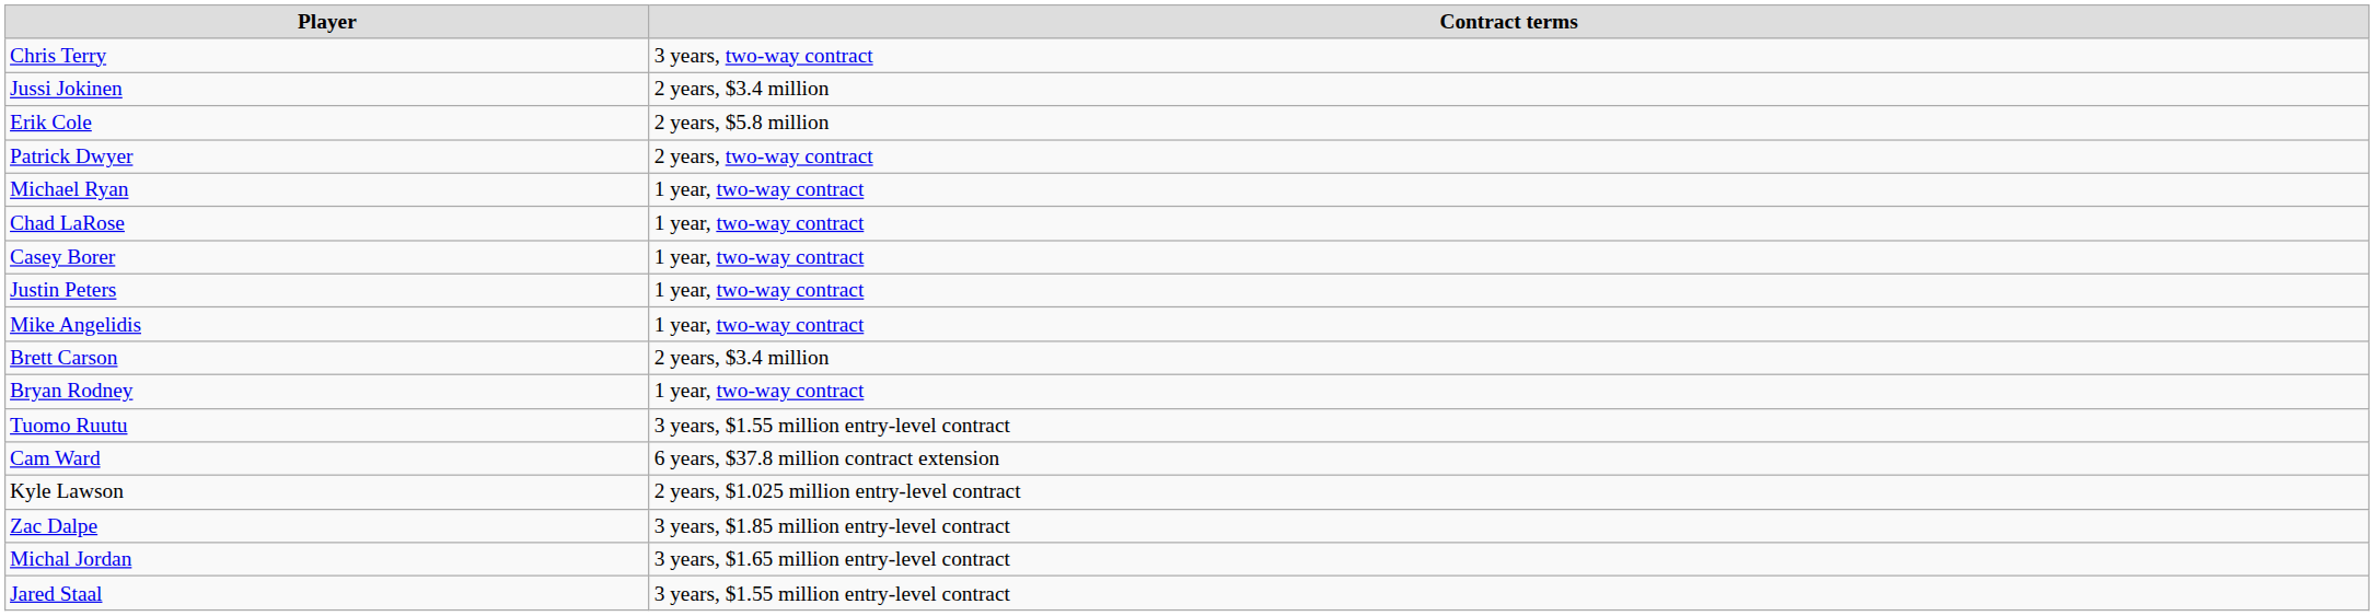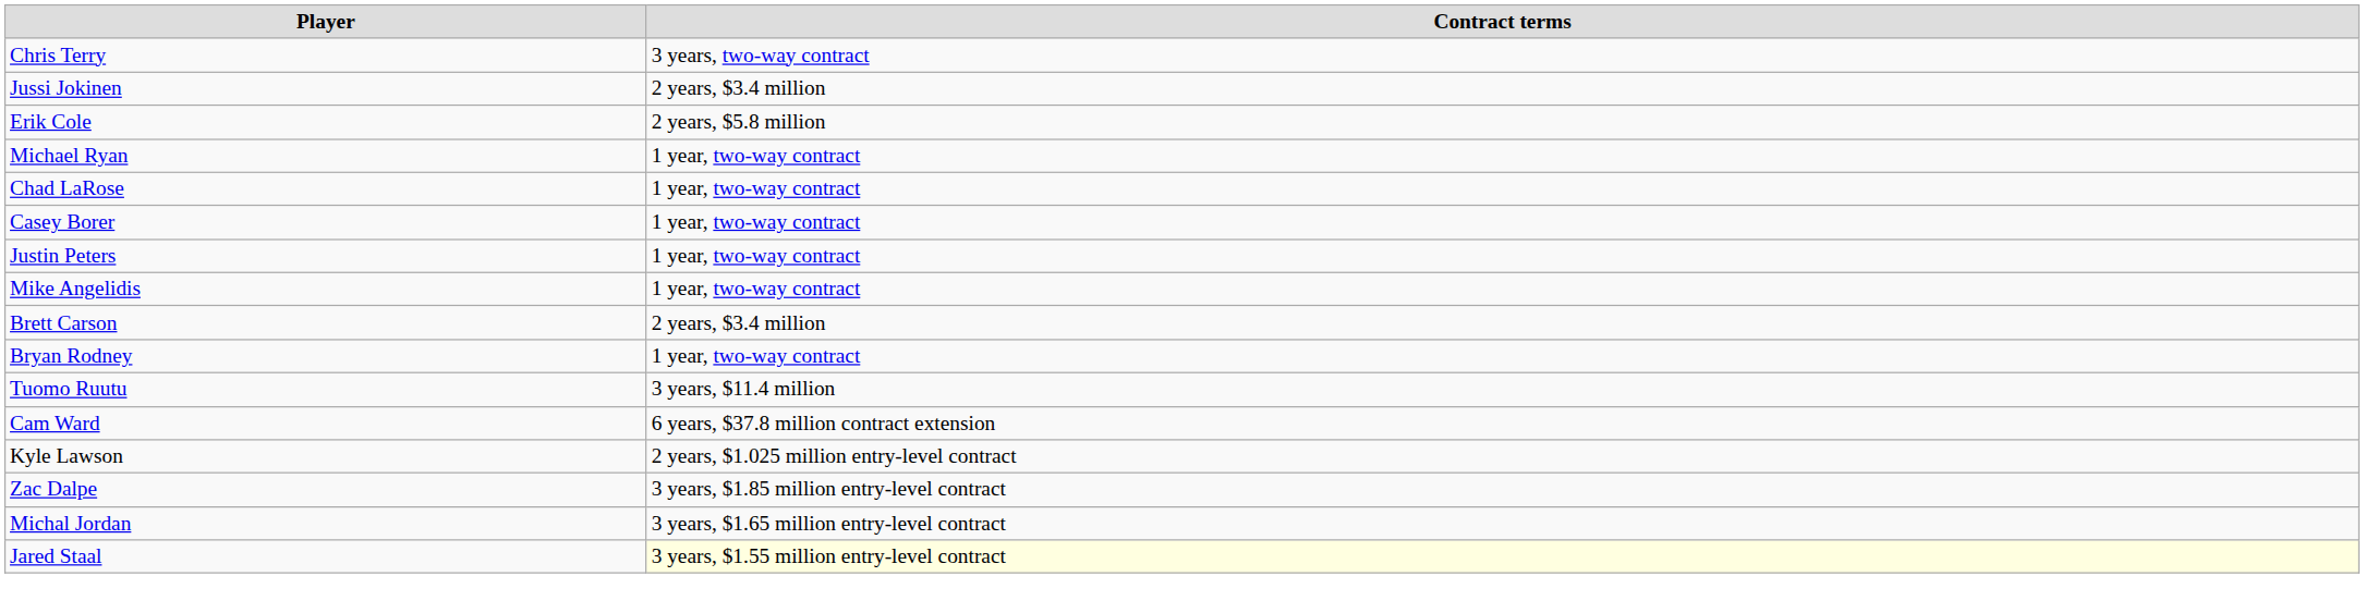 <table class="wikitable" style="width:90%;">
 <tr style="text-align:center; background:#ddd;">
 <td><strong>Player</strong></td>
 <td><strong>Contract terms</strong></td>
 </tr>
 <tr>
 <td><a href='#'>Chris Terry</a></td>
 <td>3 years, <a href='#'>two-way contract</a></td>
 </tr>
 <tr>
 <td><a href='#'>Jussi Jokinen</a></td>
 <td>2 years, $3.4 million</td>
 </tr>
 <tr>
 <td><a href='#'>Erik Cole</a></td>
 <td>2 years, $5.8 million</td>
-</tr>
-<tr>
-<td><a href='#'>Patrick Dwyer</a></td>
-<td>2 years, <a href='#'>two-way contract</a></td>
 </tr>
 <tr>
 <td><a href='#'>Michael Ryan</a></td>
 <td>1 year, <a href='#'>two-way contract</a></td>
 </tr>
 <tr>
 <td><a href='#'>Chad LaRose</a></td>
 <td>1 year, <a href='#'>two-way contract</a></td>
 </tr>
 <tr>
 <td><a href='#'>Casey Borer</a></td>
 <td>1 year, <a href='#'>two-way contract</a></td>
 </tr>
 <tr>
 <td><a href='#'>Justin Peters</a></td>
 <td>1 year, <a href='#'>two-way contract</a></td>
 </tr>
 <tr>
 <td><a href='#'>Mike Angelidis</a></td>
 <td>1 year, <a href='#'>two-way contract</a></td>
 </tr>
 <tr>
 <td><a href='#'>Brett Carson</a></td>
 <td>2 years, $3.4 million</td>
 </tr>
 <tr>
 <td><a href='#'>Bryan Rodney</a></td>
 <td>1 year, <a href='#'>two-way contract</a></td>
 </tr>
 <tr>
 <td><a href='#'>Tuomo Ruutu</a></td>
-<td>3 years, $1.55 million entry-level contract</td>
+<td>3 years, $11.4 million</td>
 </tr>
 <tr>
 <td><a href='#'>Cam Ward</a></td>
 <td>6 years, $37.8 million contract extension</td>
 </tr>
 <tr>
 <td>Kyle Lawson</td>
 <td>2 years, $1.025 million entry-level contract</td>
 </tr>
 <tr>
 <td><a href='#'>Zac Dalpe</a></td>
 <td>3 years, $1.85 million entry-level contract</td>
 </tr>
 <tr>
 <td><a href='#'>Michal Jordan</a></td>
 <td>3 years, $1.65 million entry-level contract</td>
 </tr>
 <tr>
 <td><a href='#'>Jared Staal</a></td>
-<td>3 years, $1.55 million entry-level contract</td>
+<td style="background: lightyellow;">3 years, $1.55 million entry-level contract</td>
 </tr>
 </table>
